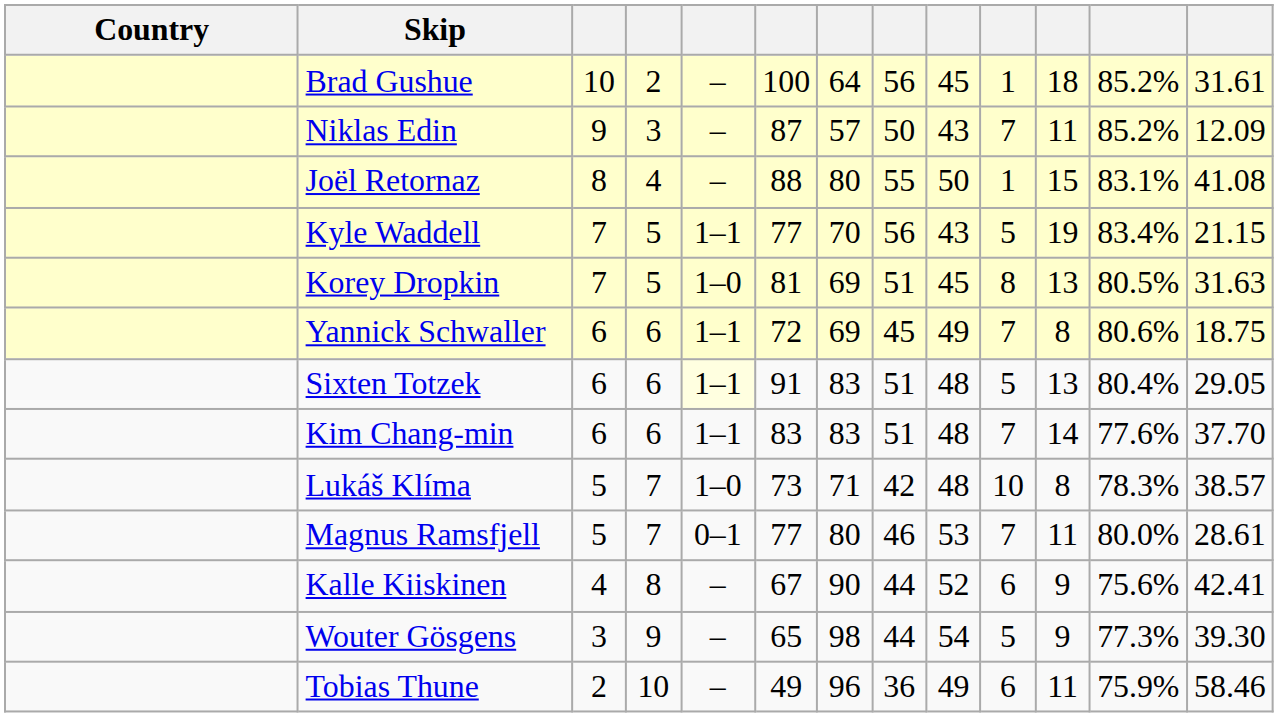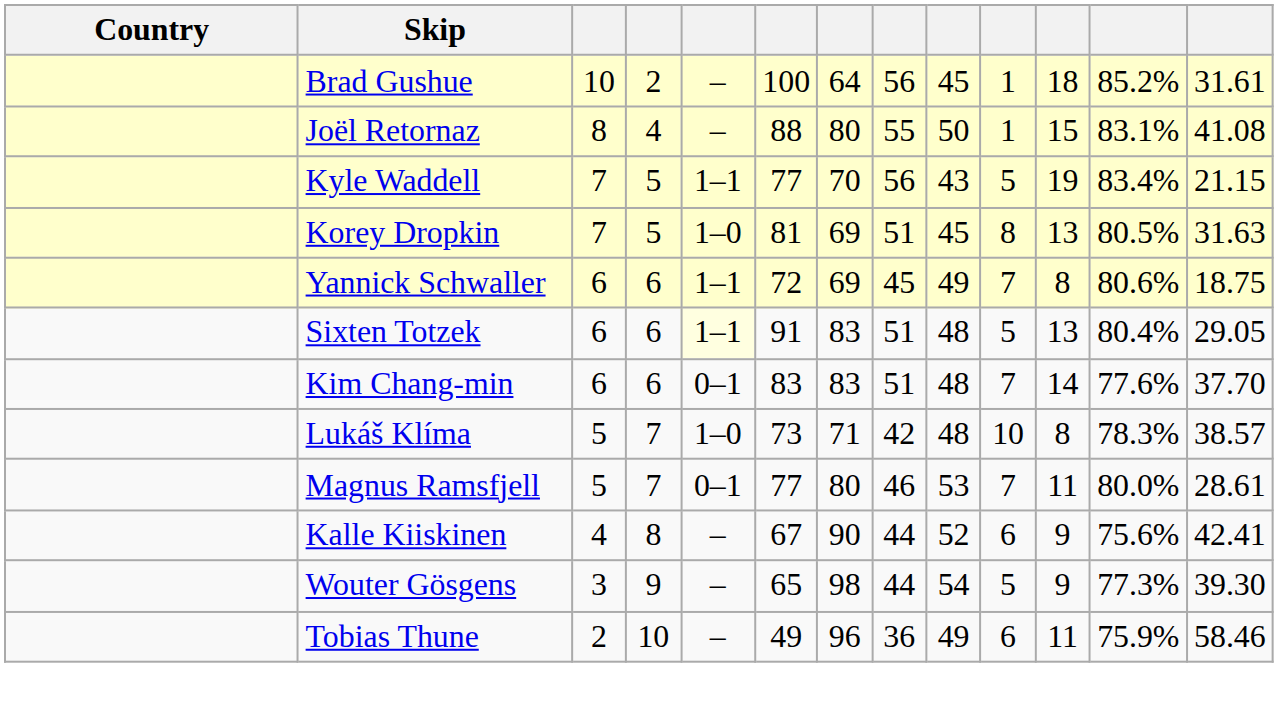 <table class=wikitable  style="text-align:center;">
 <tr>
 <th width=140>Country</th>
 <th width=130>Skip</th>
 <th width=20></th>
 <th width=20></th>
 <th width=30></th>
 <th width=20></th>
 <th width=20></th>
 <th width=20></th>
 <th width=20></th>
 <th width=20></th>
 <th width=20></th>
 <th width=20></th>
 <th width=20><br></th>
 </tr>
 <tr bgcolor=#ffffcc>
 <td style="text-align:left;"></td>
 <td style="text-align:left;"><a href='#'>Brad Gushue</a></td>
 <td>10</td>
 <td>2</td>
 <td>–</td>
 <td>100</td>
 <td>64</td>
 <td>56</td>
 <td>45</td>
 <td>1</td>
 <td>18</td>
 <td>85.2%</td>
 <td>31.61</td>
-</tr>
-<tr bgcolor=#ffffcc>
-<td style="text-align:left;"></td>
-<td style="text-align:left;"><a href='#'>Niklas Edin</a></td>
-<td>9</td>
-<td>3</td>
-<td>–</td>
-<td>87</td>
-<td>57</td>
-<td>50</td>
-<td>43</td>
-<td>7</td>
-<td>11</td>
-<td>85.2%</td>
-<td>12.09</td>
 </tr>
 <tr bgcolor=#ffffcc>
 <td style="text-align:left;"></td>
 <td style="text-align:left;"><a href='#'>Joël Retornaz</a></td>
 <td>8</td>
 <td>4</td>
 <td>–</td>
 <td>88</td>
 <td>80</td>
 <td>55</td>
 <td>50</td>
 <td>1</td>
 <td>15</td>
 <td>83.1%</td>
 <td>41.08</td>
 </tr>
 <tr bgcolor=#ffffcc>
 <td style="text-align:left;"></td>
 <td style="text-align:left;"><a href='#'>Kyle Waddell</a></td>
 <td>7</td>
 <td>5</td>
 <td>1–1</td>
 <td>77</td>
 <td>70</td>
 <td>56</td>
 <td>43</td>
 <td>5</td>
 <td>19</td>
 <td>83.4%</td>
 <td>21.15</td>
 </tr>
 <tr bgcolor=#ffffcc>
 <td style="text-align:left;"></td>
 <td style="text-align:left;"><a href='#'>Korey Dropkin</a></td>
 <td>7</td>
 <td>5</td>
 <td>1–0</td>
 <td>81</td>
 <td>69</td>
 <td>51</td>
 <td>45</td>
 <td>8</td>
 <td>13</td>
 <td>80.5%</td>
 <td>31.63</td>
 </tr>
 <tr bgcolor=#ffffcc>
 <td style="text-align:left;"></td>
 <td style="text-align:left;"><a href='#'>Yannick Schwaller</a></td>
 <td>6</td>
 <td>6</td>
 <td>1–1</td>
 <td>72</td>
 <td>69</td>
 <td>45</td>
 <td>49</td>
 <td>7</td>
 <td>8</td>
 <td>80.6%</td>
 <td>18.75</td>
 </tr>
 <tr>
 <td style="text-align:left;"></td>
 <td style="text-align:left;"><a href='#'>Sixten Totzek</a></td>
 <td>6</td>
 <td>6</td>
 <td style="background: lightyellow;">1–1</td>
 <td>91</td>
 <td>83</td>
 <td>51</td>
 <td>48</td>
 <td>5</td>
 <td>13</td>
 <td>80.4%</td>
 <td>29.05</td>
 </tr>
 <tr>
 <td style="text-align:left;"></td>
 <td style="text-align:left;"><a href='#'>Kim Chang-min</a></td>
 <td>6</td>
 <td>6</td>
-<td>1–1</td>
+<td>0–1</td>
 <td>83</td>
 <td>83</td>
 <td>51</td>
 <td>48</td>
 <td>7</td>
 <td>14</td>
 <td>77.6%</td>
 <td>37.70</td>
 </tr>
 <tr>
 <td style="text-align:left;"></td>
 <td style="text-align:left;"><a href='#'>Lukáš Klíma</a></td>
 <td>5</td>
 <td>7</td>
 <td>1–0</td>
 <td>73</td>
 <td>71</td>
 <td>42</td>
 <td>48</td>
 <td>10</td>
 <td>8</td>
 <td>78.3%</td>
 <td>38.57</td>
 </tr>
 <tr>
 <td style="text-align:left;"></td>
 <td style="text-align:left;"><a href='#'>Magnus Ramsfjell</a></td>
 <td>5</td>
 <td>7</td>
 <td>0–1</td>
 <td>77</td>
 <td>80</td>
 <td>46</td>
 <td>53</td>
 <td>7</td>
 <td>11</td>
 <td>80.0%</td>
 <td>28.61</td>
 </tr>
 <tr>
 <td style="text-align:left;"></td>
 <td style="text-align:left;"><a href='#'>Kalle Kiiskinen</a></td>
 <td>4</td>
 <td>8</td>
 <td>–</td>
 <td>67</td>
 <td>90</td>
 <td>44</td>
 <td>52</td>
 <td>6</td>
 <td>9</td>
 <td>75.6%</td>
 <td>42.41</td>
 </tr>
 <tr>
 <td style="text-align:left;"></td>
 <td style="text-align:left;"><a href='#'>Wouter Gösgens</a></td>
 <td>3</td>
 <td>9</td>
 <td>–</td>
 <td>65</td>
 <td>98</td>
 <td>44</td>
 <td>54</td>
 <td>5</td>
 <td>9</td>
 <td>77.3%</td>
 <td>39.30</td>
 </tr>
 <tr>
 <td style="text-align:left;"></td>
 <td style="text-align:left;"><a href='#'>Tobias Thune</a></td>
 <td>2</td>
 <td>10</td>
 <td>–</td>
 <td>49</td>
 <td>96</td>
 <td>36</td>
 <td>49</td>
 <td>6</td>
 <td>11</td>
 <td>75.9%</td>
 <td>58.46</td>
 </tr>
 </table>
